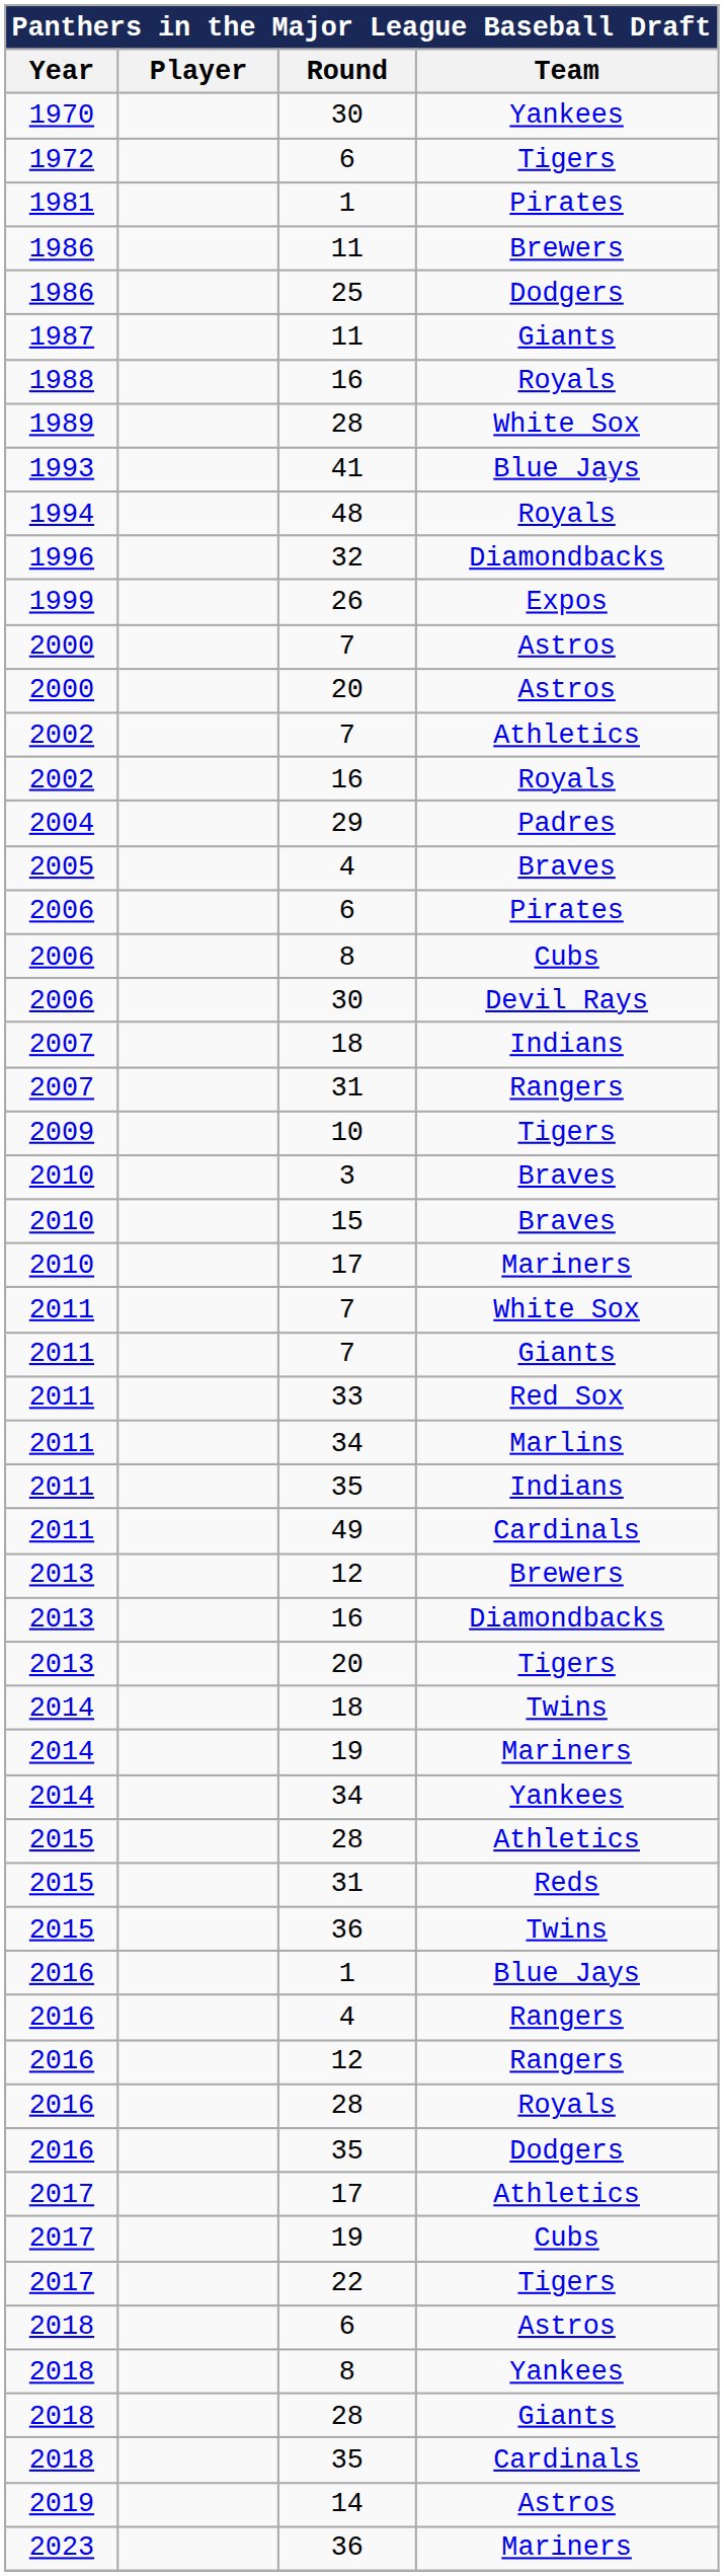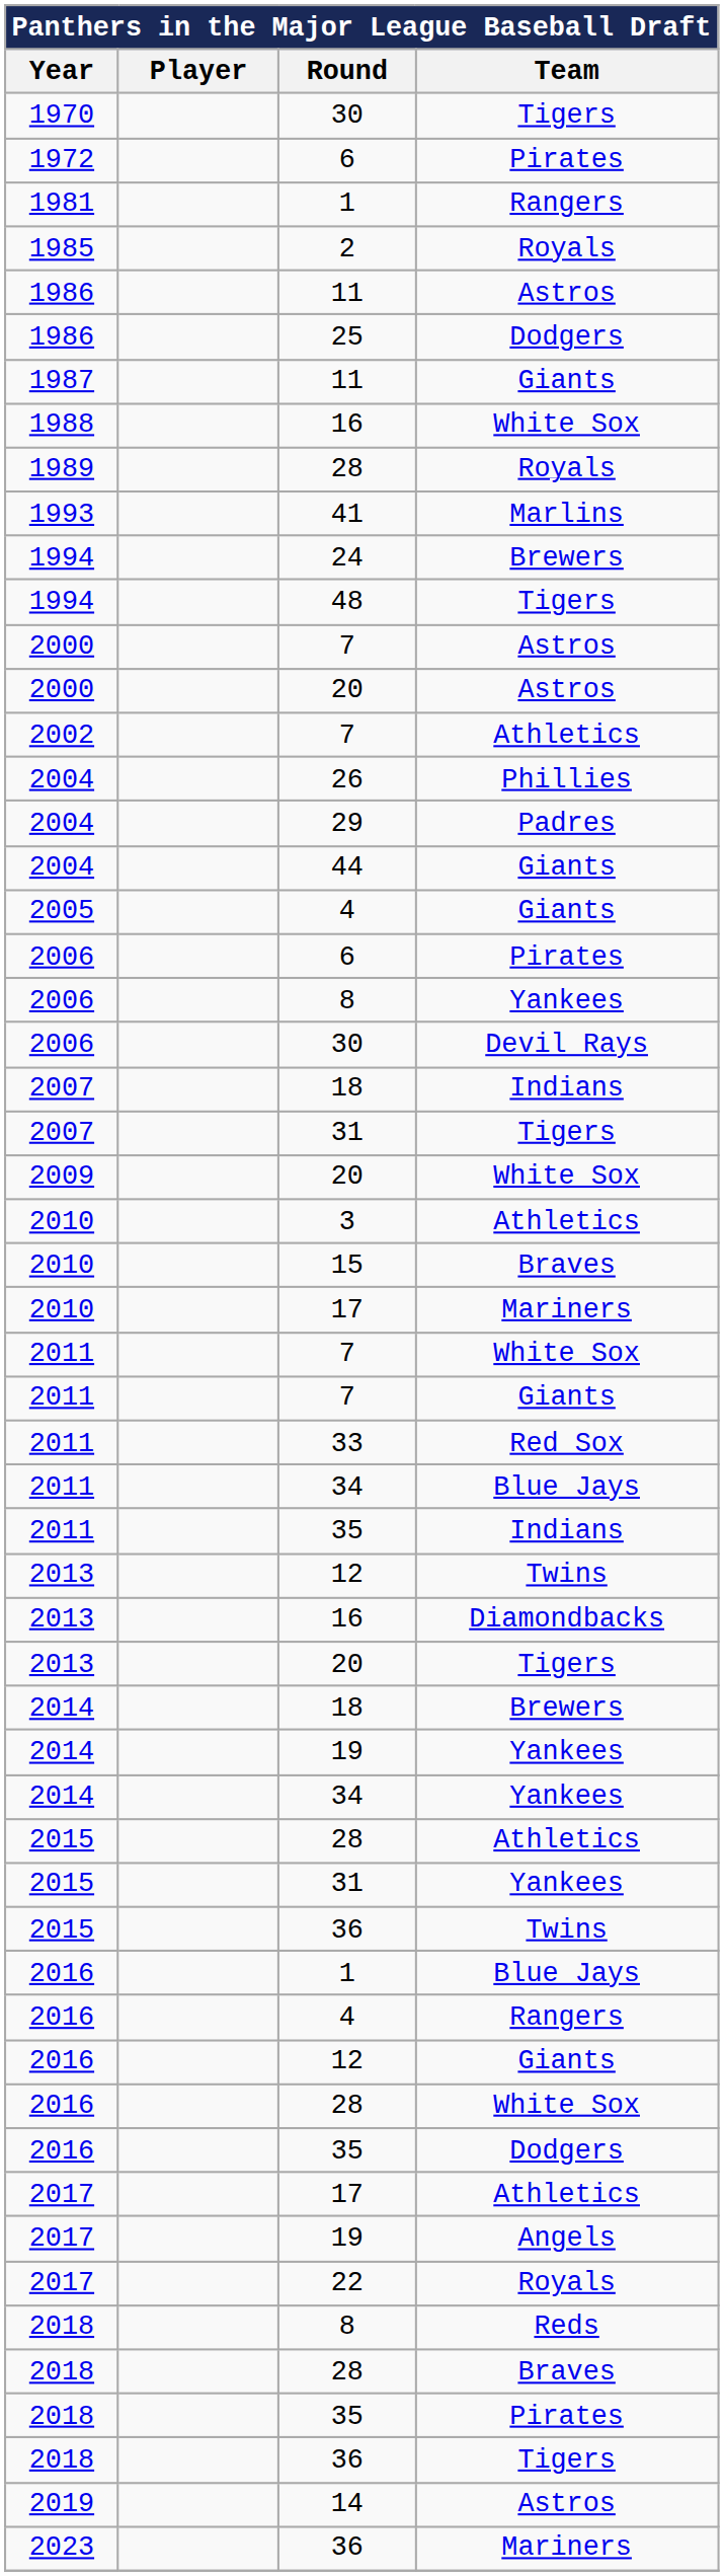 <table class="wikitable sortable collapsible" style="text-align:center;">
 <tr>
 <th colspan=4 style="background:#192857;color:white;">Panthers in the Major League Baseball Draft</th>
 </tr>
 <tr>
 <th width="*">Year</th>
 <th width="*">Player</th>
 <th width="*">Round</th>
 <th width="*">Team</th>
 </tr>
 <tr>
 <td><a href='#'>1970</a></td>
 <td></td>
 <td>30</td>
-<td><a href='#'>Yankees</a></td>
+<td><a href='#'>Tigers</a></td>
 </tr>
 <tr>
 <td><a href='#'>1972</a></td>
 <td></td>
 <td>6</td>
-<td><a href='#'>Tigers</a></td>
+<td><a href='#'>Pirates</a></td>
 </tr>
 <tr>
 <td><a href='#'>1981</a></td>
 <td></td>
 <td>1</td>
-<td><a href='#'>Pirates</a></td>
+<td><a href='#'>Rangers</a></td>
+</tr>
+<tr>
+<td><a href='#'>1985</a></td>
+<td></td>
+<td>2</td>
+<td><a href='#'>Royals</a></td>
 </tr>
 <tr>
 <td><a href='#'>1986</a></td>
 <td></td>
 <td>11</td>
-<td><a href='#'>Brewers</a></td>
+<td><a href='#'>Astros</a></td>
 </tr>
 <tr>
 <td><a href='#'>1986</a></td>
 <td></td>
 <td>25</td>
 <td><a href='#'>Dodgers</a></td>
 </tr>
 <tr>
 <td><a href='#'>1987</a></td>
 <td></td>
 <td>11</td>
 <td><a href='#'>Giants</a></td>
 </tr>
 <tr>
 <td><a href='#'>1988</a></td>
 <td></td>
 <td>16</td>
-<td><a href='#'>Royals</a></td>
+<td><a href='#'>White Sox</a></td>
 </tr>
 <tr>
 <td><a href='#'>1989</a></td>
 <td></td>
 <td>28</td>
-<td><a href='#'>White Sox</a></td>
+<td><a href='#'>Royals</a></td>
 </tr>
 <tr>
 <td><a href='#'>1993</a></td>
 <td></td>
 <td>41</td>
-<td><a href='#'>Blue Jays</a></td>
+<td><a href='#'>Marlins</a></td>
+</tr>
+<tr>
+<td><a href='#'>1994</a></td>
+<td></td>
+<td>24</td>
+<td><a href='#'>Brewers</a></td>
 </tr>
 <tr>
 <td><a href='#'>1994</a></td>
 <td></td>
 <td>48</td>
-<td><a href='#'>Royals</a></td>
-</tr>
-<tr>
-<td><a href='#'>1996</a></td>
-<td></td>
-<td>32</td>
-<td><a href='#'>Diamondbacks</a></td>
-</tr>
-<tr>
-<td><a href='#'>1999</a></td>
-<td></td>
-<td>26</td>
-<td><a href='#'>Expos</a></td>
+<td><a href='#'>Tigers</a></td>
 </tr>
 <tr>
 <td><a href='#'>2000</a></td>
 <td></td>
 <td>7</td>
 <td><a href='#'>Astros</a></td>
 </tr>
 <tr>
 <td><a href='#'>2000</a></td>
 <td></td>
 <td>20</td>
 <td><a href='#'>Astros</a></td>
 </tr>
 <tr>
 <td><a href='#'>2002</a></td>
 <td></td>
 <td>7</td>
 <td><a href='#'>Athletics</a></td>
 </tr>
 <tr>
-<td><a href='#'>2002</a></td>
+<td><a href='#'>2004</a></td>
 <td></td>
-<td>16</td>
-<td><a href='#'>Royals</a></td>
+<td>26</td>
+<td><a href='#'>Phillies</a></td>
 </tr>
 <tr>
 <td><a href='#'>2004</a></td>
 <td></td>
 <td>29</td>
 <td><a href='#'>Padres</a></td>
 </tr>
 <tr>
+<td><a href='#'>2004</a></td>
+<td></td>
+<td>44</td>
+<td><a href='#'>Giants</a></td>
+</tr>
+<tr>
 <td><a href='#'>2005</a></td>
 <td></td>
 <td>4</td>
-<td><a href='#'>Braves</a></td>
+<td><a href='#'>Giants</a></td>
 </tr>
 <tr>
 <td><a href='#'>2006</a></td>
 <td></td>
 <td>6</td>
 <td><a href='#'>Pirates</a></td>
 </tr>
 <tr>
 <td><a href='#'>2006</a></td>
 <td></td>
 <td>8</td>
-<td><a href='#'>Cubs</a></td>
+<td><a href='#'>Yankees</a></td>
 </tr>
 <tr>
 <td><a href='#'>2006</a></td>
 <td></td>
 <td>30</td>
 <td><a href='#'>Devil Rays</a></td>
 </tr>
 <tr>
 <td><a href='#'>2007</a></td>
 <td></td>
 <td>18</td>
 <td><a href='#'>Indians</a></td>
 </tr>
 <tr>
 <td><a href='#'>2007</a></td>
 <td></td>
 <td>31</td>
-<td><a href='#'>Rangers</a></td>
+<td><a href='#'>Tigers</a></td>
 </tr>
 <tr>
 <td><a href='#'>2009</a></td>
 <td></td>
-<td>10</td>
-<td><a href='#'>Tigers</a></td>
+<td>20</td>
+<td><a href='#'>White Sox</a></td>
 </tr>
 <tr>
 <td><a href='#'>2010</a></td>
 <td></td>
 <td>3</td>
-<td><a href='#'>Braves</a></td>
+<td><a href='#'>Athletics</a></td>
 </tr>
 <tr>
 <td><a href='#'>2010</a></td>
 <td></td>
 <td>15</td>
 <td><a href='#'>Braves</a></td>
 </tr>
 <tr>
 <td><a href='#'>2010</a></td>
 <td></td>
 <td>17</td>
 <td><a href='#'>Mariners</a></td>
 </tr>
 <tr>
 <td><a href='#'>2011</a></td>
 <td></td>
 <td>7</td>
 <td><a href='#'>White Sox</a></td>
 </tr>
 <tr>
 <td><a href='#'>2011</a></td>
 <td></td>
 <td>7</td>
 <td><a href='#'>Giants</a></td>
 </tr>
 <tr>
 <td><a href='#'>2011</a></td>
 <td></td>
 <td>33</td>
 <td><a href='#'>Red Sox</a></td>
 </tr>
 <tr>
 <td><a href='#'>2011</a></td>
 <td></td>
 <td>34</td>
-<td><a href='#'>Marlins</a></td>
+<td><a href='#'>Blue Jays</a></td>
 </tr>
 <tr>
 <td><a href='#'>2011</a></td>
 <td></td>
 <td>35</td>
 <td><a href='#'>Indians</a></td>
 </tr>
 <tr>
-<td><a href='#'>2011</a></td>
-<td></td>
-<td>49</td>
-<td><a href='#'>Cardinals</a></td>
-</tr>
-<tr>
 <td><a href='#'>2013</a></td>
 <td></td>
 <td>12</td>
-<td><a href='#'>Brewers</a></td>
+<td><a href='#'>Twins</a></td>
 </tr>
 <tr>
 <td><a href='#'>2013</a></td>
 <td></td>
 <td>16</td>
 <td><a href='#'>Diamondbacks</a></td>
 </tr>
 <tr>
 <td><a href='#'>2013</a></td>
 <td></td>
 <td>20</td>
 <td><a href='#'>Tigers</a></td>
 </tr>
 <tr>
 <td><a href='#'>2014</a></td>
 <td></td>
 <td>18</td>
-<td><a href='#'>Twins</a></td>
+<td><a href='#'>Brewers</a></td>
 </tr>
 <tr>
 <td><a href='#'>2014</a></td>
 <td></td>
 <td>19</td>
-<td><a href='#'>Mariners</a></td>
+<td><a href='#'>Yankees</a></td>
 </tr>
 <tr>
 <td><a href='#'>2014</a></td>
 <td></td>
 <td>34</td>
 <td><a href='#'>Yankees</a></td>
 </tr>
 <tr>
 <td><a href='#'>2015</a></td>
 <td></td>
 <td>28</td>
 <td><a href='#'>Athletics</a></td>
 </tr>
 <tr>
 <td><a href='#'>2015</a></td>
 <td></td>
 <td>31</td>
-<td><a href='#'>Reds</a></td>
+<td><a href='#'>Yankees</a></td>
 </tr>
 <tr>
 <td><a href='#'>2015</a></td>
 <td></td>
 <td>36</td>
 <td><a href='#'>Twins</a></td>
 </tr>
 <tr>
 <td><a href='#'>2016</a></td>
 <td></td>
 <td>1</td>
 <td><a href='#'>Blue Jays</a></td>
 </tr>
 <tr>
 <td><a href='#'>2016</a></td>
 <td></td>
 <td>4</td>
 <td><a href='#'>Rangers</a></td>
 </tr>
 <tr>
 <td><a href='#'>2016</a></td>
 <td></td>
 <td>12</td>
-<td><a href='#'>Rangers</a></td>
+<td><a href='#'>Giants</a></td>
 </tr>
 <tr>
 <td><a href='#'>2016</a></td>
 <td></td>
 <td>28</td>
-<td><a href='#'>Royals</a></td>
+<td><a href='#'>White Sox</a></td>
 </tr>
 <tr>
 <td><a href='#'>2016</a></td>
 <td></td>
 <td>35</td>
 <td><a href='#'>Dodgers</a></td>
 </tr>
 <tr>
 <td><a href='#'>2017</a></td>
 <td></td>
 <td>17</td>
 <td><a href='#'>Athletics</a></td>
 </tr>
 <tr>
 <td><a href='#'>2017</a></td>
 <td></td>
 <td>19</td>
-<td><a href='#'>Cubs</a></td>
+<td><a href='#'>Angels</a></td>
 </tr>
 <tr>
 <td><a href='#'>2017</a></td>
 <td></td>
 <td>22</td>
-<td><a href='#'>Tigers</a></td>
-</tr>
-<tr>
-<td><a href='#'>2018</a></td>
-<td></td>
-<td>6</td>
-<td><a href='#'>Astros</a></td>
+<td><a href='#'>Royals</a></td>
 </tr>
 <tr>
 <td><a href='#'>2018</a></td>
 <td></td>
 <td>8</td>
-<td><a href='#'>Yankees</a></td>
+<td><a href='#'>Reds</a></td>
 </tr>
 <tr>
 <td><a href='#'>2018</a></td>
 <td></td>
 <td>28</td>
-<td><a href='#'>Giants</a></td>
+<td><a href='#'>Braves</a></td>
 </tr>
 <tr>
 <td><a href='#'>2018</a></td>
 <td></td>
 <td>35</td>
-<td><a href='#'>Cardinals</a></td>
+<td><a href='#'>Pirates</a></td>
+</tr>
+<tr>
+<td><a href='#'>2018</a></td>
+<td></td>
+<td>36</td>
+<td><a href='#'>Tigers</a></td>
 </tr>
 <tr>
 <td><a href='#'>2019</a></td>
 <td></td>
 <td>14</td>
 <td><a href='#'>Astros</a></td>
 </tr>
 <tr>
 <td><a href='#'>2023</a></td>
 <td></td>
 <td>36</td>
 <td><a href='#'>Mariners</a></td>
 </tr>
 <tr>
 </tr>
 </table>
